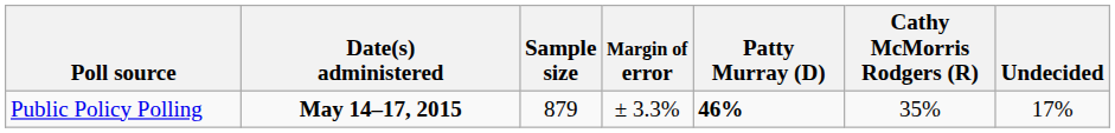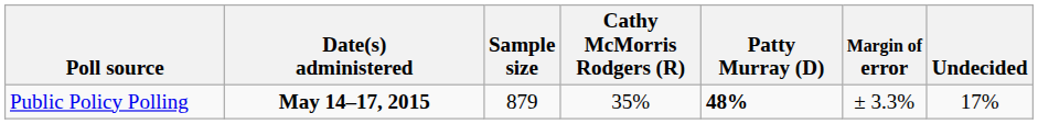 <table class="wikitable">
 <tr valign= bottom>
 <th style="width:160px;">Poll source</th>
 <th style="width:190px;">Date(s)<br>administered</th>
 <th class=small>Sample<br>size</th>
+<th style="width:100px;">Cathy<br>McMorris<br>Rodgers (R)</th>
+<th style="width:100px;">Patty<br>Murray (D)</th>
 <th><small>Margin of</small><br>error</th>
-<th style="width:100px;">Patty<br>Murray (D)</th>
-<th style="width:100px;">Cathy<br>McMorris<br>Rodgers (R)</th>
 <th>Undecided</th>
 </tr>
 <tr>
 <td><a href='#'>Public Policy Polling</a></td>
 <td align=center><strong>May 14–17, 2015</strong></td>
 <td align=center>879</td>
+<td align=center>35%</td>
+<td><strong>48%</strong></td>
 <td align=center>± 3.3%</td>
-<td><strong>46%</strong></td>
-<td align=center>35%</td>
 <td align=center>17%</td>
 </tr>
 </table>
